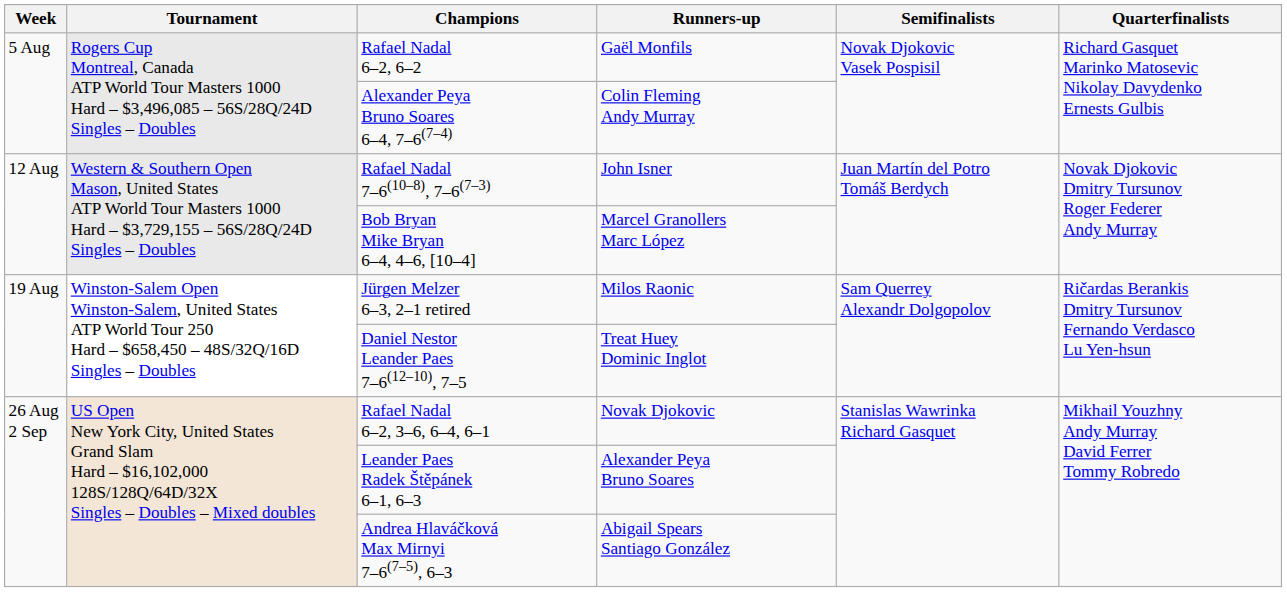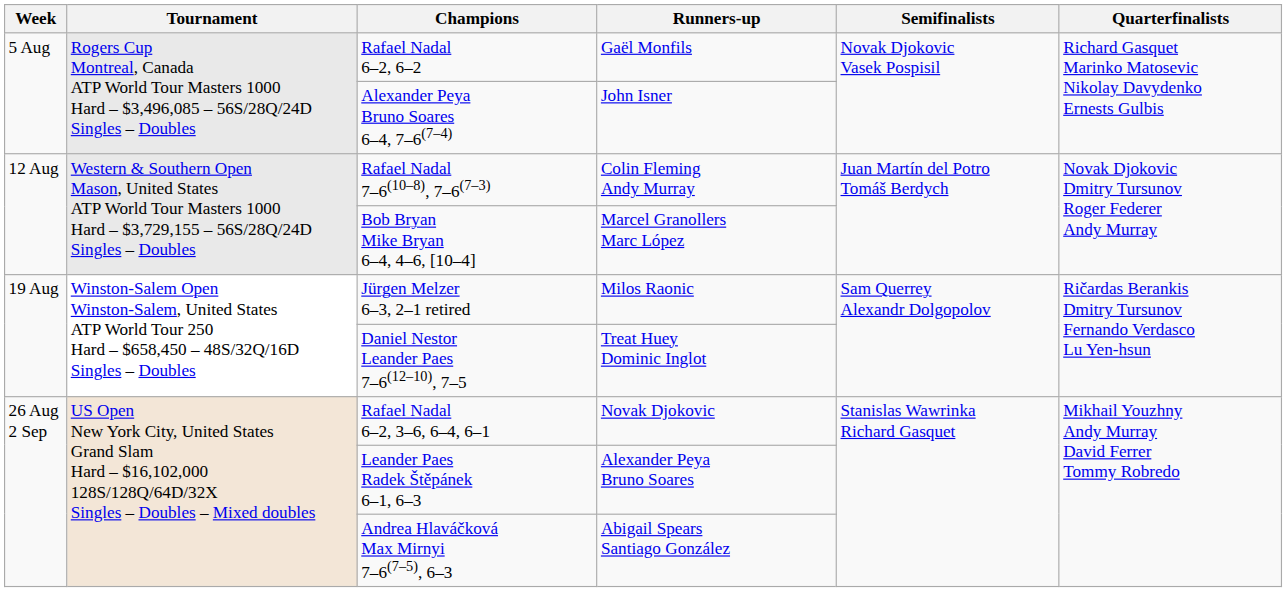 <table class=wikitable style=font-size:95%>
 <tr>
 <th style="width:48px;">Week</th>
 <th style="width:250px;">Tournament</th>
 <th style="width:205px;">Champions</th>
 <th style="width:205px;">Runners-up</th>
 <th style="width:190px;">Semifinalists</th>
 <th style="width:190px;">Quarterfinalists</th>
 </tr>
 <tr valign="top">
 <td rowspan="2">5 Aug</td>
 <td rowspan="2" bgcolor="#E9E9E9"><a href='#'>Rogers Cup</a><br>  <a href='#'>Montreal</a>, Canada<br>ATP World Tour Masters 1000<br>Hard – $3,496,085 – 56S/28Q/24D<br><a href='#'>Singles</a> – <a href='#'>Doubles</a></td>
 <td> <a href='#'>Rafael Nadal</a> <br> 6–2, 6–2</td>
 <td> <a href='#'>Gaël Monfils</a></td>
 <td rowspan="2"> <a href='#'>Novak Djokovic</a><br>  <a href='#'>Vasek Pospisil</a></td>
 <td rowspan="2"> <a href='#'>Richard Gasquet</a><br> <a href='#'>Marinko Matosevic</a><br>  <a href='#'>Nikolay Davydenko</a> <br> <a href='#'>Ernests Gulbis</a></td>
 </tr>
 <tr valign="top">
 <td> <a href='#'>Alexander Peya</a><br> <a href='#'>Bruno Soares</a><br>6–4, 7–6<sup>(7–4)</sup></td>
-<td> <a href='#'>Colin Fleming</a><br> <a href='#'>Andy Murray</a></td>
+<td> <a href='#'>John Isner</a></td>
 </tr>
 <tr valign="top">
 <td rowspan="2">12 Aug</td>
 <td bgcolor="#E9E9E9" rowspan="2"><a href='#'>Western & Southern Open</a><br>  <a href='#'>Mason</a>, United States<br>ATP World Tour Masters 1000<br>Hard – $3,729,155 – 56S/28Q/24D<br><a href='#'>Singles</a> – <a href='#'>Doubles</a></td>
 <td> <a href='#'>Rafael Nadal</a> <br> 7–6<sup>(10–8)</sup>, 7–6<sup>(7–3)</sup></td>
-<td> <a href='#'>John Isner</a></td>
+<td> <a href='#'>Colin Fleming</a><br> <a href='#'>Andy Murray</a></td>
 <td rowspan="2"> <a href='#'>Juan Martín del Potro</a><br>  <a href='#'>Tomáš Berdych</a></td>
 <td rowspan="2"> <a href='#'>Novak Djokovic</a><br> <a href='#'>Dmitry Tursunov</a><br> <a href='#'>Roger Federer</a> <br> <a href='#'>Andy Murray</a></td>
 </tr>
 <tr valign="top">
 <td> <a href='#'>Bob Bryan</a> <br>  <a href='#'>Mike Bryan</a><br>6–4, 4–6, [10–4]</td>
 <td> <a href='#'>Marcel Granollers</a> <br>  <a href='#'>Marc López</a></td>
 </tr>
 <tr valign="top">
 <td rowspan="2">19 Aug</td>
 <td bgcolor="#ffffff" rowspan="2"><a href='#'>Winston-Salem Open</a> <br>   <a href='#'>Winston-Salem</a>, United States <br>ATP World Tour 250<br>Hard – $658,450 – 48S/32Q/16D<br><a href='#'>Singles</a> – <a href='#'>Doubles</a></td>
 <td> <a href='#'>Jürgen Melzer</a> <br> 6–3, 2–1 retired</td>
 <td> <a href='#'>Milos Raonic</a></td>
 <td rowspan="2"> <a href='#'>Sam Querrey</a> <br> <a href='#'>Alexandr Dolgopolov</a></td>
 <td rowspan="2"> <a href='#'>Ričardas Berankis</a>  <br> <a href='#'>Dmitry Tursunov</a> <br>  <a href='#'>Fernando Verdasco</a><br> <a href='#'>Lu Yen-hsun</a></td>
 </tr>
 <tr valign="top">
 <td> <a href='#'>Daniel Nestor</a> <br>  <a href='#'>Leander Paes</a><br>7–6<sup>(12–10)</sup>, 7–5</td>
 <td> <a href='#'>Treat Huey</a> <br>  <a href='#'>Dominic Inglot</a></td>
 </tr>
 <tr valign="top">
 <td rowspan="3">26 Aug<br>2 Sep</td>
 <td rowspan="3" bgcolor="#F3E6D7"><a href='#'>US Open</a><br>   New York City, United States<br>Grand Slam<br>Hard – $16,102,000<br>128S/128Q/64D/32X<br><a href='#'>Singles</a> – <a href='#'>Doubles</a> – <a href='#'>Mixed doubles</a></td>
 <td> <a href='#'>Rafael Nadal</a><br> 6–2, 3–6, 6–4, 6–1</td>
 <td> <a href='#'>Novak Djokovic</a></td>
 <td rowspan="3"> <a href='#'>Stanislas Wawrinka</a><br> <a href='#'>Richard Gasquet</a></td>
 <td rowspan="3"> <a href='#'>Mikhail Youzhny</a><br> <a href='#'>Andy Murray</a><br>  <a href='#'>David Ferrer</a><br> <a href='#'>Tommy Robredo</a></td>
 </tr>
 <tr valign="top">
 <td> <a href='#'>Leander Paes</a> <br>  <a href='#'>Radek Štěpánek</a><br>6–1, 6–3</td>
 <td> <a href='#'>Alexander Peya</a> <br>  <a href='#'>Bruno Soares</a></td>
 </tr>
 <tr valign="top">
 <td> <a href='#'>Andrea Hlaváčková</a><br> <a href='#'>Max Mirnyi</a><br>7–6<sup>(7–5)</sup>, 6–3</td>
 <td> <a href='#'>Abigail Spears</a><br> <a href='#'>Santiago González</a></td>
 </tr>
 </table>
